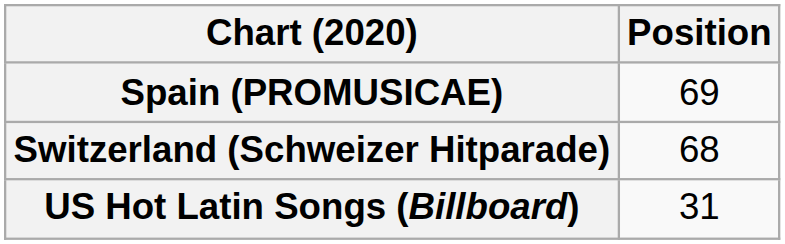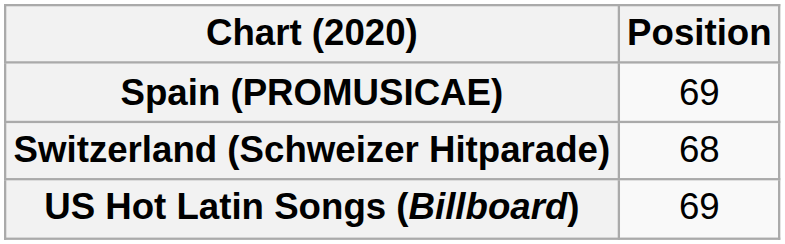 <table class="wikitable sortable plainrowheaders" style="text-align:center">
 <tr>
 <th scope="col">Chart (2020)</th>
 <th scope="col">Position</th>
 </tr>
 <tr>
 <th scope="row">Spain (PROMUSICAE)</th>
 <td>69</td>
 </tr>
 <tr>
 <th scope="row">Switzerland (Schweizer Hitparade)</th>
 <td>68</td>
 </tr>
 <tr>
 <th scope="row">US Hot Latin Songs (<em>Billboard</em>)</th>
-<td>31</td>
+<td>69</td>
 </tr>
 </table>
